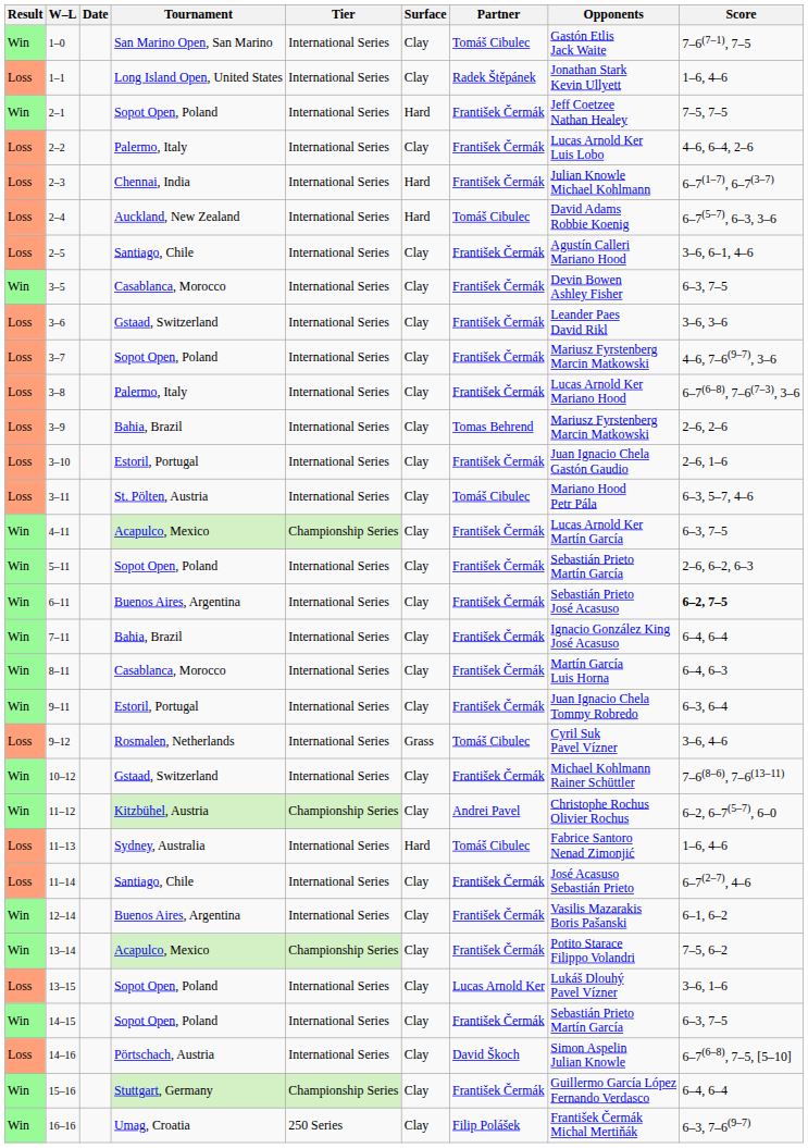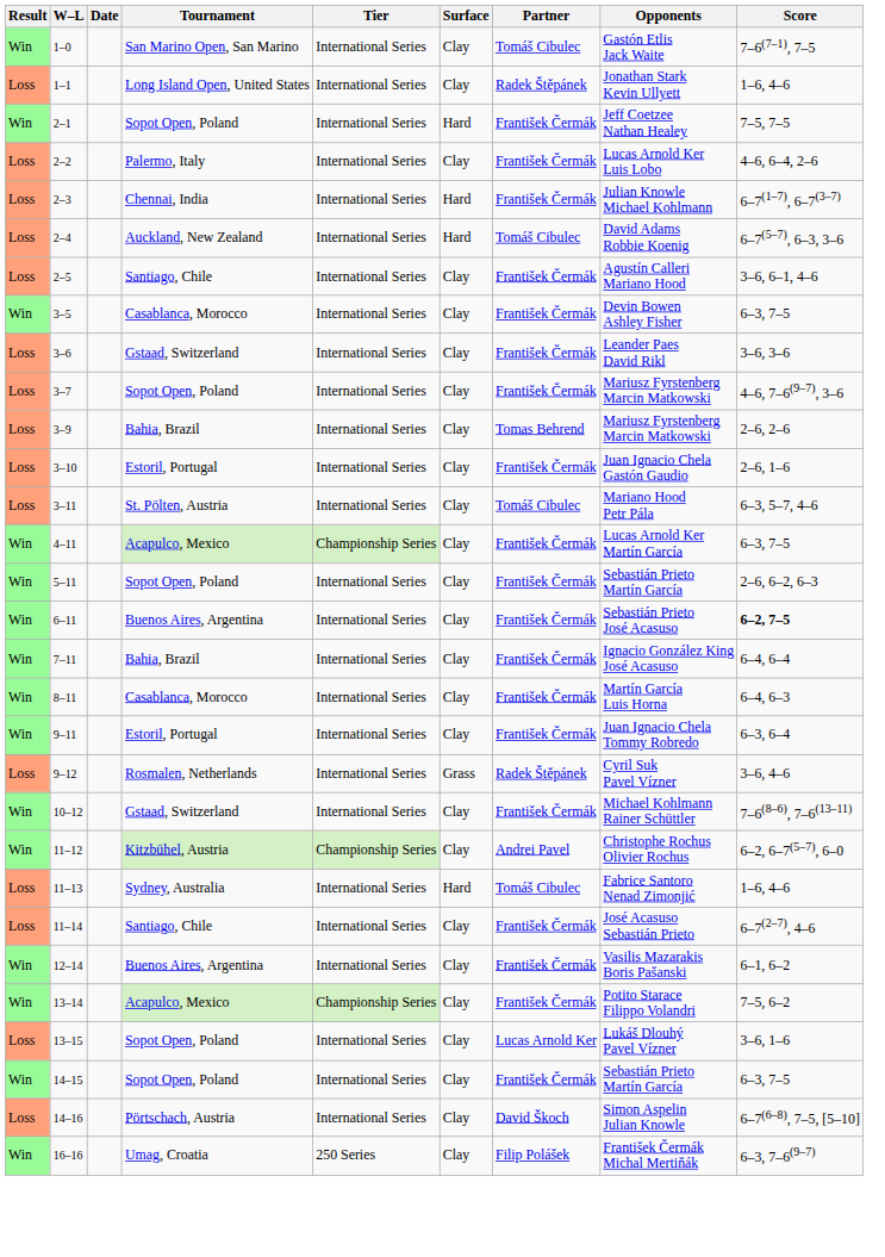 <table class="sortable wikitable">
 <tr>
 <th>Result</th>
 <th class="unsortable">W–L</th>
 <th>Date</th>
 <th>Tournament</th>
 <th>Tier</th>
 <th>Surface</th>
 <th>Partner</th>
 <th>Opponents</th>
 <th class="unsortable">Score</th>
 </tr>
 <tr>
 <td style="background:#98fb98;">Win</td>
 <td><small>1–0</small></td>
 <td><a href='#'></a></td>
 <td><a href='#'>San Marino Open</a>, San Marino</td>
 <td>International Series</td>
 <td>Clay</td>
 <td> <a href='#'>Tomáš Cibulec</a></td>
 <td> <a href='#'>Gastón Etlis</a> <br>  <a href='#'>Jack Waite</a></td>
 <td>7–6<sup>(7–1)</sup>, 7–5</td>
 </tr>
 <tr>
 <td style="background:#ffa07a;">Loss</td>
 <td><small>1–1</small></td>
 <td><a href='#'></a></td>
 <td><a href='#'>Long Island Open</a>, United States</td>
 <td>International Series</td>
 <td>Clay</td>
 <td> <a href='#'>Radek Štěpánek</a></td>
 <td> <a href='#'>Jonathan Stark</a> <br>  <a href='#'>Kevin Ullyett</a></td>
 <td>1–6, 4–6</td>
 </tr>
 <tr>
 <td style="background:#98fb98;">Win</td>
 <td><small>2–1</small></td>
 <td><a href='#'></a></td>
 <td><a href='#'>Sopot Open</a>, Poland</td>
 <td>International Series</td>
 <td>Hard</td>
 <td> <a href='#'>František Čermák</a></td>
 <td> <a href='#'>Jeff Coetzee</a> <br>  <a href='#'>Nathan Healey</a></td>
 <td>7–5, 7–5</td>
 </tr>
 <tr>
 <td style="background:#ffa07a;">Loss</td>
 <td><small>2–2</small></td>
 <td><a href='#'></a></td>
 <td><a href='#'>Palermo</a>, Italy</td>
 <td>International Series</td>
 <td>Clay</td>
 <td> <a href='#'>František Čermák</a></td>
 <td> <a href='#'>Lucas Arnold Ker</a> <br>  <a href='#'>Luis Lobo</a></td>
 <td>4–6, 6–4, 2–6</td>
 </tr>
 <tr>
 <td style="background:#ffa07a;">Loss</td>
 <td><small>2–3</small></td>
 <td><a href='#'></a></td>
 <td><a href='#'>Chennai</a>, India</td>
 <td>International Series</td>
 <td>Hard</td>
 <td> <a href='#'>František Čermák</a></td>
 <td> <a href='#'>Julian Knowle</a> <br>  <a href='#'>Michael Kohlmann</a></td>
 <td>6–7<sup>(1–7)</sup>, 6–7<sup>(3–7)</sup></td>
 </tr>
 <tr>
 <td style="background:#ffa07a;">Loss</td>
 <td><small>2–4</small></td>
 <td><a href='#'></a></td>
 <td><a href='#'>Auckland</a>, New Zealand</td>
 <td>International Series</td>
 <td>Hard</td>
 <td> <a href='#'>Tomáš Cibulec</a></td>
 <td> <a href='#'>David Adams</a> <br>  <a href='#'>Robbie Koenig</a></td>
 <td>6–7<sup>(5–7)</sup>, 6–3, 3–6</td>
 </tr>
 <tr>
 <td style="background:#ffa07a;">Loss</td>
 <td><small>2–5</small></td>
 <td><a href='#'></a></td>
 <td><a href='#'>Santiago</a>, Chile</td>
 <td>International Series</td>
 <td>Clay</td>
 <td> <a href='#'>František Čermák</a></td>
 <td> <a href='#'>Agustín Calleri</a> <br>  <a href='#'>Mariano Hood</a></td>
 <td>3–6, 6–1, 4–6</td>
 </tr>
 <tr>
 <td style="background:#98fb98;">Win</td>
 <td><small>3–5</small></td>
 <td><a href='#'></a></td>
 <td><a href='#'>Casablanca</a>, Morocco</td>
 <td>International Series</td>
 <td>Clay</td>
 <td> <a href='#'>František Čermák</a></td>
 <td> <a href='#'>Devin Bowen</a> <br>  <a href='#'>Ashley Fisher</a></td>
 <td>6–3, 7–5</td>
 </tr>
 <tr>
 <td style="background:#ffa07a;">Loss</td>
 <td><small>3–6</small></td>
 <td><a href='#'></a></td>
 <td><a href='#'>Gstaad</a>, Switzerland</td>
 <td>International Series</td>
 <td>Clay</td>
 <td> <a href='#'>František Čermák</a></td>
 <td> <a href='#'>Leander Paes</a> <br>  <a href='#'>David Rikl</a></td>
 <td>3–6, 3–6</td>
 </tr>
 <tr>
 <td style="background:#ffa07a;">Loss</td>
 <td><small>3–7</small></td>
 <td><a href='#'></a></td>
 <td><a href='#'>Sopot Open</a>, Poland</td>
 <td>International Series</td>
 <td>Clay</td>
 <td> <a href='#'>František Čermák</a></td>
 <td> <a href='#'>Mariusz Fyrstenberg</a> <br>  <a href='#'>Marcin Matkowski</a></td>
 <td>4–6, 7–6<sup>(9–7)</sup>, 3–6</td>
 </tr>
 <tr>
 <td style="background:#ffa07a;">Loss</td>
-<td><small>3–8</small></td>
-<td><a href='#'></a></td>
-<td><a href='#'>Palermo</a>, Italy</td>
-<td>International Series</td>
-<td>Clay</td>
-<td> <a href='#'>František Čermák</a></td>
-<td> <a href='#'>Lucas Arnold Ker</a> <br>  <a href='#'>Mariano Hood</a></td>
-<td>6–7<sup>(6–8)</sup>, 7–6<sup>(7–3)</sup>, 3–6</td>
-</tr>
-<tr>
-<td style="background:#ffa07a;">Loss</td>
 <td><small>3–9</small></td>
 <td><a href='#'></a></td>
 <td><a href='#'>Bahia</a>, Brazil</td>
 <td>International Series</td>
 <td>Clay</td>
 <td> <a href='#'>Tomas Behrend</a></td>
 <td> <a href='#'>Mariusz Fyrstenberg</a> <br>  <a href='#'>Marcin Matkowski</a></td>
 <td>2–6, 2–6</td>
 </tr>
 <tr>
 <td style="background:#ffa07a;">Loss</td>
 <td><small>3–10</small></td>
 <td><a href='#'></a></td>
 <td><a href='#'>Estoril</a>, Portugal</td>
 <td>International Series</td>
 <td>Clay</td>
 <td> <a href='#'>František Čermák</a></td>
 <td> <a href='#'>Juan Ignacio Chela</a> <br>  <a href='#'>Gastón Gaudio</a></td>
 <td>2–6, 1–6</td>
 </tr>
 <tr>
 <td style="background:#ffa07a;">Loss</td>
 <td><small>3–11</small></td>
 <td><a href='#'></a></td>
 <td><a href='#'>St. Pölten</a>, Austria</td>
 <td>International Series</td>
 <td>Clay</td>
 <td> <a href='#'>Tomáš Cibulec</a></td>
 <td> <a href='#'>Mariano Hood</a> <br>  <a href='#'>Petr Pála</a></td>
 <td>6–3, 5–7, 4–6</td>
 </tr>
 <tr>
 <td style="background:#98fb98;">Win</td>
 <td><small>4–11</small></td>
 <td><a href='#'></a></td>
 <td style="background:#D4F1C5;"><a href='#'>Acapulco</a>, Mexico</td>
 <td style="background:#D4F1C5;">Championship Series</td>
 <td>Clay</td>
 <td> <a href='#'>František Čermák</a></td>
 <td> <a href='#'>Lucas Arnold Ker</a> <br>  <a href='#'>Martín García</a></td>
 <td>6–3, 7–5</td>
 </tr>
 <tr>
 <td style="background:#98fb98;">Win</td>
 <td><small>5–11</small></td>
 <td><a href='#'></a></td>
 <td><a href='#'>Sopot Open</a>, Poland</td>
 <td>International Series</td>
 <td>Clay</td>
 <td> <a href='#'>František Čermák</a></td>
 <td> <a href='#'>Sebastián Prieto</a> <br>  <a href='#'>Martín García</a></td>
 <td>2–6, 6–2, 6–3</td>
 </tr>
 <tr>
 <td style="background:#98fb98;">Win</td>
 <td><small>6–11</small></td>
 <td><a href='#'></a></td>
 <td><a href='#'>Buenos Aires</a>, Argentina</td>
 <td>International Series</td>
 <td>Clay</td>
 <td> <a href='#'>František Čermák</a></td>
 <td> <a href='#'>Sebastián Prieto</a> <br>  <a href='#'>José Acasuso</a></td>
 <td><strong>6–2, 7–5</strong></td>
 </tr>
 <tr>
 <td style="background:#98fb98;">Win</td>
 <td><small>7–11</small></td>
 <td><a href='#'></a></td>
 <td><a href='#'>Bahia</a>, Brazil</td>
 <td>International Series</td>
 <td>Clay</td>
 <td> <a href='#'>František Čermák</a></td>
 <td> <a href='#'>Ignacio González King</a> <br>  <a href='#'>José Acasuso</a></td>
 <td>6–4, 6–4</td>
 </tr>
 <tr>
 <td style="background:#98fb98;">Win</td>
 <td><small>8–11</small></td>
 <td><a href='#'></a></td>
 <td><a href='#'>Casablanca</a>, Morocco</td>
 <td>International Series</td>
 <td>Clay</td>
 <td> <a href='#'>František Čermák</a></td>
 <td> <a href='#'>Martín García</a> <br>  <a href='#'>Luis Horna</a></td>
 <td>6–4, 6–3</td>
 </tr>
 <tr>
 <td style="background:#98fb98;">Win</td>
 <td><small>9–11</small></td>
 <td><a href='#'></a></td>
 <td><a href='#'>Estoril</a>, Portugal</td>
 <td>International Series</td>
 <td>Clay</td>
 <td> <a href='#'>František Čermák</a></td>
 <td> <a href='#'>Juan Ignacio Chela</a> <br>  <a href='#'>Tommy Robredo</a></td>
 <td>6–3, 6–4</td>
 </tr>
 <tr>
 <td style="background:#ffa07a;">Loss</td>
 <td><small>9–12</small></td>
 <td><a href='#'></a></td>
 <td><a href='#'>Rosmalen</a>, Netherlands</td>
 <td>International Series</td>
 <td>Grass</td>
-<td> <a href='#'>Tomáš Cibulec</a></td>
+<td> <a href='#'>Radek Štěpánek</a></td>
 <td> <a href='#'>Cyril Suk</a> <br>  <a href='#'>Pavel Vízner</a></td>
 <td>3–6, 4–6</td>
 </tr>
 <tr>
 <td style="background:#98fb98;">Win</td>
 <td><small>10–12</small></td>
 <td><a href='#'></a></td>
 <td><a href='#'>Gstaad</a>, Switzerland</td>
 <td>International Series</td>
 <td>Clay</td>
 <td> <a href='#'>František Čermák</a></td>
 <td> <a href='#'>Michael Kohlmann</a> <br>  <a href='#'>Rainer Schüttler</a></td>
 <td>7–6<sup>(8–6)</sup>, 7–6<sup>(13–11)</sup></td>
 </tr>
 <tr>
 <td style="background:#98fb98;">Win</td>
 <td><small>11–12</small></td>
 <td><a href='#'></a></td>
 <td style="background:#D4F1C5;"><a href='#'>Kitzbühel</a>, Austria</td>
 <td style="background:#D4F1C5;">Championship Series</td>
 <td>Clay</td>
 <td> <a href='#'>Andrei Pavel</a></td>
 <td> <a href='#'>Christophe Rochus</a> <br>  <a href='#'>Olivier Rochus</a></td>
 <td>6–2, 6–7<sup>(5–7)</sup>, 6–0</td>
 </tr>
 <tr>
 <td style="background:#ffa07a;">Loss</td>
 <td><small>11–13</small></td>
 <td><a href='#'></a></td>
 <td><a href='#'>Sydney</a>, Australia</td>
 <td>International Series</td>
 <td>Hard</td>
 <td> <a href='#'>Tomáš Cibulec</a></td>
 <td> <a href='#'>Fabrice Santoro</a> <br>  <a href='#'>Nenad Zimonjić</a></td>
 <td>1–6, 4–6</td>
 </tr>
 <tr>
 <td style="background:#ffa07a;">Loss</td>
 <td><small>11–14</small></td>
 <td><a href='#'></a></td>
 <td><a href='#'>Santiago</a>, Chile</td>
 <td>International Series</td>
 <td>Clay</td>
 <td> <a href='#'>František Čermák</a></td>
 <td> <a href='#'>José Acasuso</a> <br>  <a href='#'>Sebastián Prieto</a></td>
 <td>6–7<sup>(2–7)</sup>, 4–6</td>
 </tr>
 <tr>
 <td style="background:#98fb98;">Win</td>
 <td><small>12–14</small></td>
 <td><a href='#'></a></td>
 <td><a href='#'>Buenos Aires</a>, Argentina</td>
 <td>International Series</td>
 <td>Clay</td>
 <td> <a href='#'>František Čermák</a></td>
 <td> <a href='#'>Vasilis Mazarakis</a> <br>  <a href='#'>Boris Pašanski</a></td>
 <td>6–1, 6–2</td>
 </tr>
 <tr>
 <td style="background:#98fb98;">Win</td>
 <td><small>13–14</small></td>
 <td><a href='#'></a></td>
 <td style="background:#D4F1C5;"><a href='#'>Acapulco</a>, Mexico</td>
 <td style="background:#D4F1C5;">Championship Series</td>
 <td>Clay</td>
 <td> <a href='#'>František Čermák</a></td>
 <td> <a href='#'>Potito Starace</a> <br>  <a href='#'>Filippo Volandri</a></td>
 <td>7–5, 6–2</td>
 </tr>
 <tr>
 <td style="background:#ffa07a;">Loss</td>
 <td><small>13–15</small></td>
 <td><a href='#'></a></td>
 <td><a href='#'>Sopot Open</a>, Poland</td>
 <td>International Series</td>
 <td>Clay</td>
 <td> <a href='#'>Lucas Arnold Ker</a></td>
 <td> <a href='#'>Lukáš Dlouhý</a> <br>  <a href='#'>Pavel Vízner</a></td>
 <td>3–6, 1–6</td>
 </tr>
 <tr>
 <td style="background:#98fb98;">Win</td>
 <td><small>14–15</small></td>
 <td><a href='#'></a></td>
 <td><a href='#'>Sopot Open</a>, Poland</td>
 <td>International Series</td>
 <td>Clay</td>
 <td> <a href='#'>František Čermák</a></td>
 <td> <a href='#'>Sebastián Prieto</a> <br>  <a href='#'>Martín García</a></td>
 <td>6–3, 7–5</td>
 </tr>
 <tr>
 <td style="background:#ffa07a;">Loss</td>
 <td><small>14–16</small></td>
 <td><a href='#'></a></td>
 <td><a href='#'>Pörtschach</a>, Austria</td>
 <td>International Series</td>
 <td>Clay</td>
 <td> <a href='#'>David Škoch</a></td>
 <td> <a href='#'>Simon Aspelin</a> <br>  <a href='#'>Julian Knowle</a></td>
 <td>6–7<sup>(6–8)</sup>, 7–5, [5–10]</td>
 </tr>
 <tr>
 <td style="background:#98fb98;">Win</td>
-<td><small>15–16</small></td>
-<td><a href='#'></a></td>
-<td style="background:#D4F1C5;"><a href='#'>Stuttgart</a>, Germany</td>
-<td style="background:#D4F1C5;">Championship Series</td>
-<td>Clay</td>
-<td> <a href='#'>František Čermák</a></td>
-<td> <a href='#'>Guillermo García López</a> <br>  <a href='#'>Fernando Verdasco</a></td>
-<td>6–4, 6–4</td>
-</tr>
-<tr>
-<td style="background:#98fb98;">Win</td>
 <td><small>16–16</small></td>
 <td><a href='#'></a></td>
 <td><a href='#'>Umag</a>, Croatia</td>
 <td>250 Series</td>
 <td>Clay</td>
 <td> <a href='#'>Filip Polášek</a></td>
 <td> <a href='#'>František Čermák</a> <br>  <a href='#'>Michal Mertiňák</a></td>
 <td>6–3, 7–6<sup>(9–7)</sup></td>
 </tr>
 </table>
